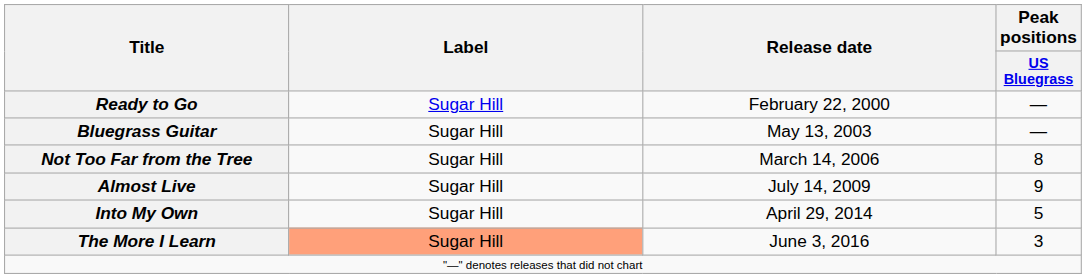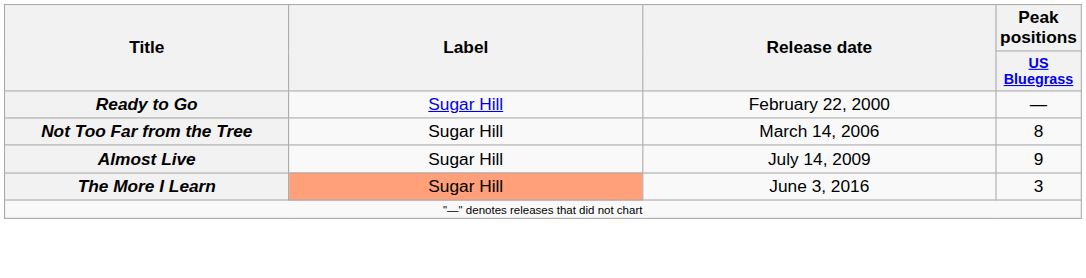 <table class="wikitable plainrowheaders" style="text-align:center;">
 <tr>
 <th rowspan="2" style="width:16em;">Title</th>
 <th rowspan="2" style="width:20em;">Label</th>
 <th rowspan="2" style="width:20em;">Release date</th>
 <th>Peak positions</th>
 </tr>
 <tr style="font-size:smaller;">
 <th style="width:65px;"><a href='#'>US Bluegrass</a></th>
 </tr>
 <tr>
 <th scope="row"><em>Ready to Go</em></th>
 <td><a href='#'>Sugar Hill</a></td>
 <td>February 22, 2000</td>
 <td>—</td>
 </tr>
 <tr>
-<th scope="row"><em>Bluegrass Guitar</em></th>
-<td>Sugar Hill</td>
-<td>May 13, 2003</td>
-<td>—</td>
-</tr>
-<tr>
 <th scope="row"><em>Not Too Far from the Tree</em></th>
 <td>Sugar Hill</td>
 <td>March 14, 2006</td>
 <td>8</td>
 </tr>
 <tr>
 <th scope="row"><em>Almost Live</em></th>
 <td>Sugar Hill</td>
 <td>July 14, 2009</td>
 <td>9</td>
 </tr>
 <tr>
-<th scope="row"><em>Into My Own</em></th>
-<td>Sugar Hill</td>
-<td>April 29, 2014</td>
-<td>5</td>
-</tr>
-<tr>
 <th scope="row"><em>The More I Learn</em></th>
 <td style="background: lightsalmon;">Sugar Hill</td>
 <td>June 3, 2016</td>
 <td>3</td>
 </tr>
 <tr>
 <td colspan="4" style="font-size:8pt">"—" denotes releases that did not chart</td>
 </tr>
 </table>
